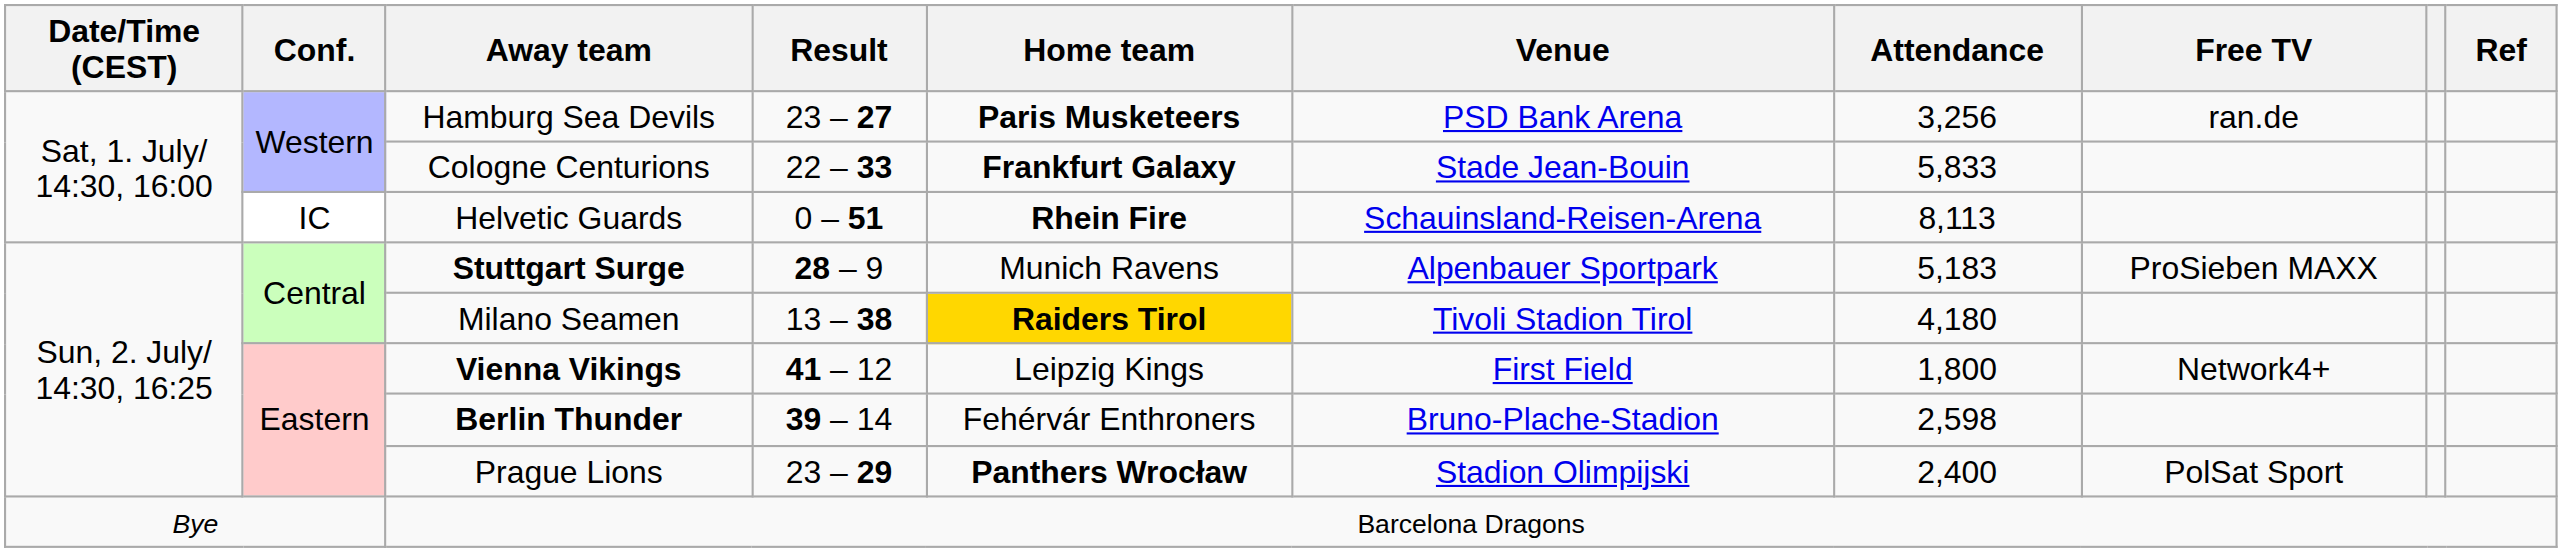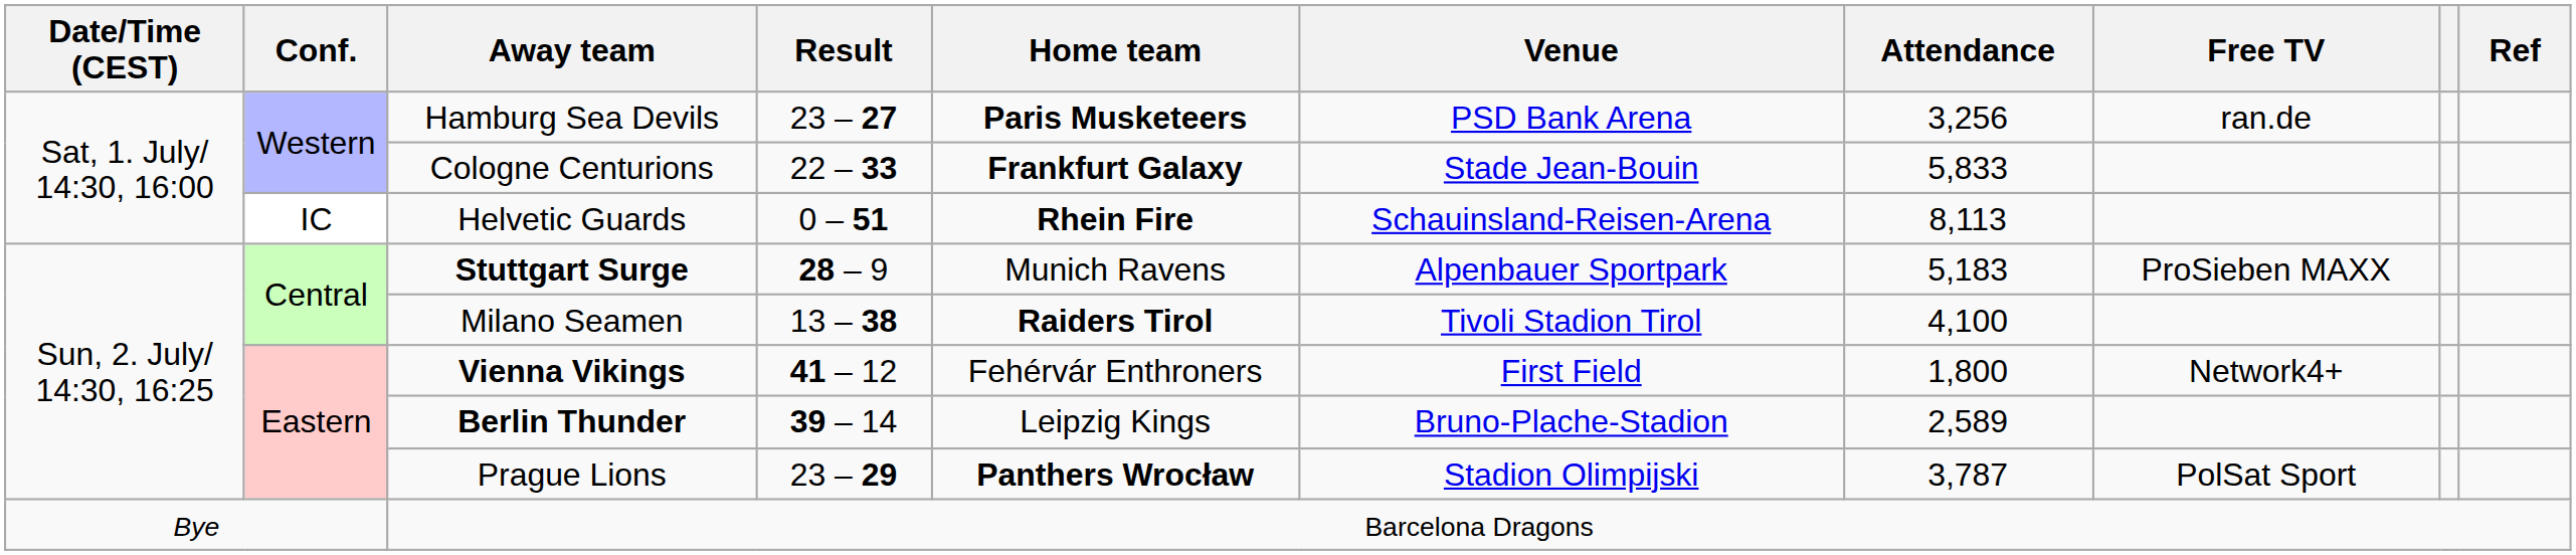 <table class="mw-collapsible wikitable" style="font-size:95%; text-align:center; width:80em">
 <tr>
 <th style="width:7em;">Date/Time (CEST)</th>
 <th style="width:4em;">Conf.</th>
 <th style="width:11em;">Away team</th>
 <th style="width:5em;">Result</th>
 <th style="width:11em;">Home team</th>
 <th>Venue</th>
 <th>Attendance</th>
 <th>Free TV</th>
 <th></th>
 <th style="width:3em;">Ref</th>
 </tr>
 <tr>
 <td rowspan="3">Sat, 1. July/<br>14:30, 16:00</td>
 <td rowspan="2" style="background:#B3B7FF">Western</td>
 <td>Hamburg Sea Devils</td>
 <td>23 – <strong>27</strong></td>
 <td><strong>Paris Musketeers</strong></td>
 <td><a href='#'>PSD Bank Arena</a></td>
 <td>3,256</td>
 <td>ran.de</td>
 <td></td>
 <td></td>
 </tr>
 <tr>
 <td>Cologne Centurions</td>
 <td>22 – <strong>33</strong></td>
 <td><strong>Frankfurt Galaxy</strong></td>
 <td><a href='#'>Stade Jean-Bouin</a></td>
 <td>5,833</td>
 <td></td>
 <td></td>
 <td></td>
 </tr>
 <tr>
 <td style="background:#FFFFFF">IC</td>
 <td>Helvetic Guards</td>
 <td>0 – <strong>51</strong></td>
 <td><strong>Rhein Fire</strong></td>
 <td><a href='#'>Schauinsland-Reisen-Arena</a></td>
 <td>8,113</td>
 <td></td>
 <td></td>
 <td></td>
 </tr>
 <tr>
 <td rowspan="5">Sun, 2. July/<br>14:30, 16:25</td>
 <td rowspan="2" style="background:#CBFFBC">Central</td>
 <td><strong>Stuttgart Surge</strong></td>
 <td><strong>28</strong> – 9</td>
 <td>Munich Ravens</td>
 <td><a href='#'>Alpenbauer Sportpark</a></td>
 <td>5,183</td>
 <td>ProSieben MAXX</td>
 <td></td>
 <td></td>
 </tr>
 <tr>
 <td>Milano Seamen</td>
 <td>13 – <strong>38</strong></td>
-<td style="background: gold;"><strong>Raiders Tirol</strong></td>
+<td><strong>Raiders Tirol</strong></td>
 <td><a href='#'>Tivoli Stadion Tirol</a></td>
-<td>4,180</td>
+<td>4,100</td>
 <td></td>
 <td></td>
 <td></td>
 </tr>
 <tr>
 <td rowspan="3" style="background:#FFCBCB">Eastern</td>
 <td><strong>Vienna Vikings</strong></td>
 <td><strong>41</strong> – 12</td>
-<td>Leipzig Kings</td>
+<td>Fehérvár Enthroners</td>
 <td><a href='#'>First Field</a></td>
 <td>1,800</td>
 <td>Network4+</td>
 <td></td>
 <td></td>
 </tr>
 <tr>
 <td><strong>Berlin Thunder</strong></td>
 <td><strong>39</strong> – 14</td>
-<td>Fehérvár Enthroners</td>
+<td>Leipzig Kings</td>
 <td><a href='#'>Bruno-Plache-Stadion</a></td>
-<td>2,598</td>
+<td>2,589</td>
 <td></td>
 <td></td>
 <td></td>
 </tr>
 <tr>
 <td>Prague Lions</td>
 <td>23 – <strong>29</strong></td>
 <td><strong>Panthers Wrocław</strong></td>
 <td><a href='#'>Stadion Olimpijski</a></td>
-<td>2,400</td>
+<td>3,787</td>
 <td>PolSat Sport</td>
 <td></td>
 <td></td>
 </tr>
 <tr>
 <td colspan="2"><em><small>Bye</small></em></td>
 <td colspan="8"><small>Barcelona Dragons</small></td>
 </tr>
 </table>
